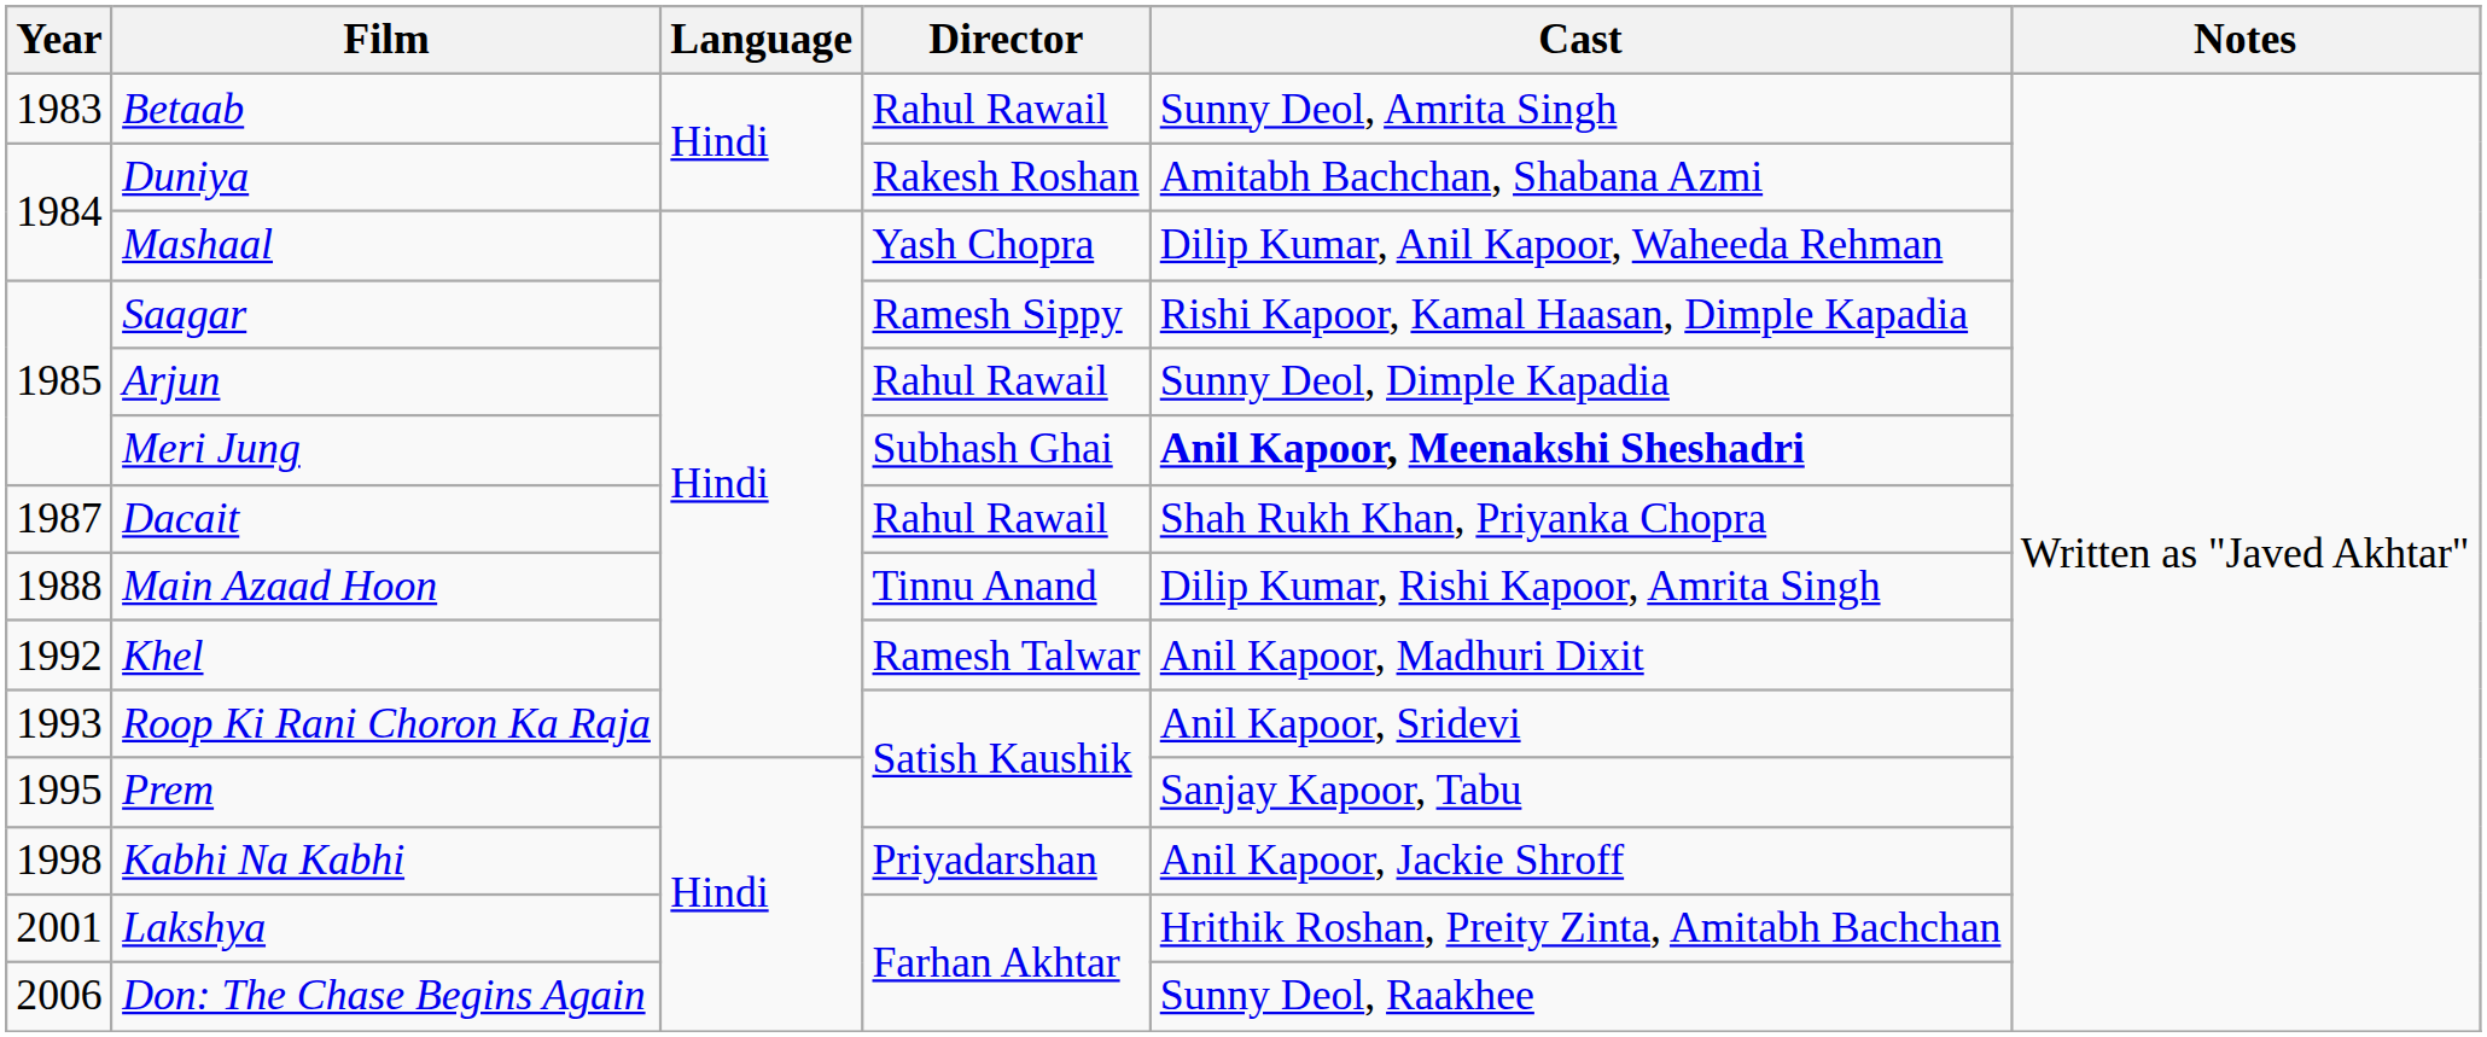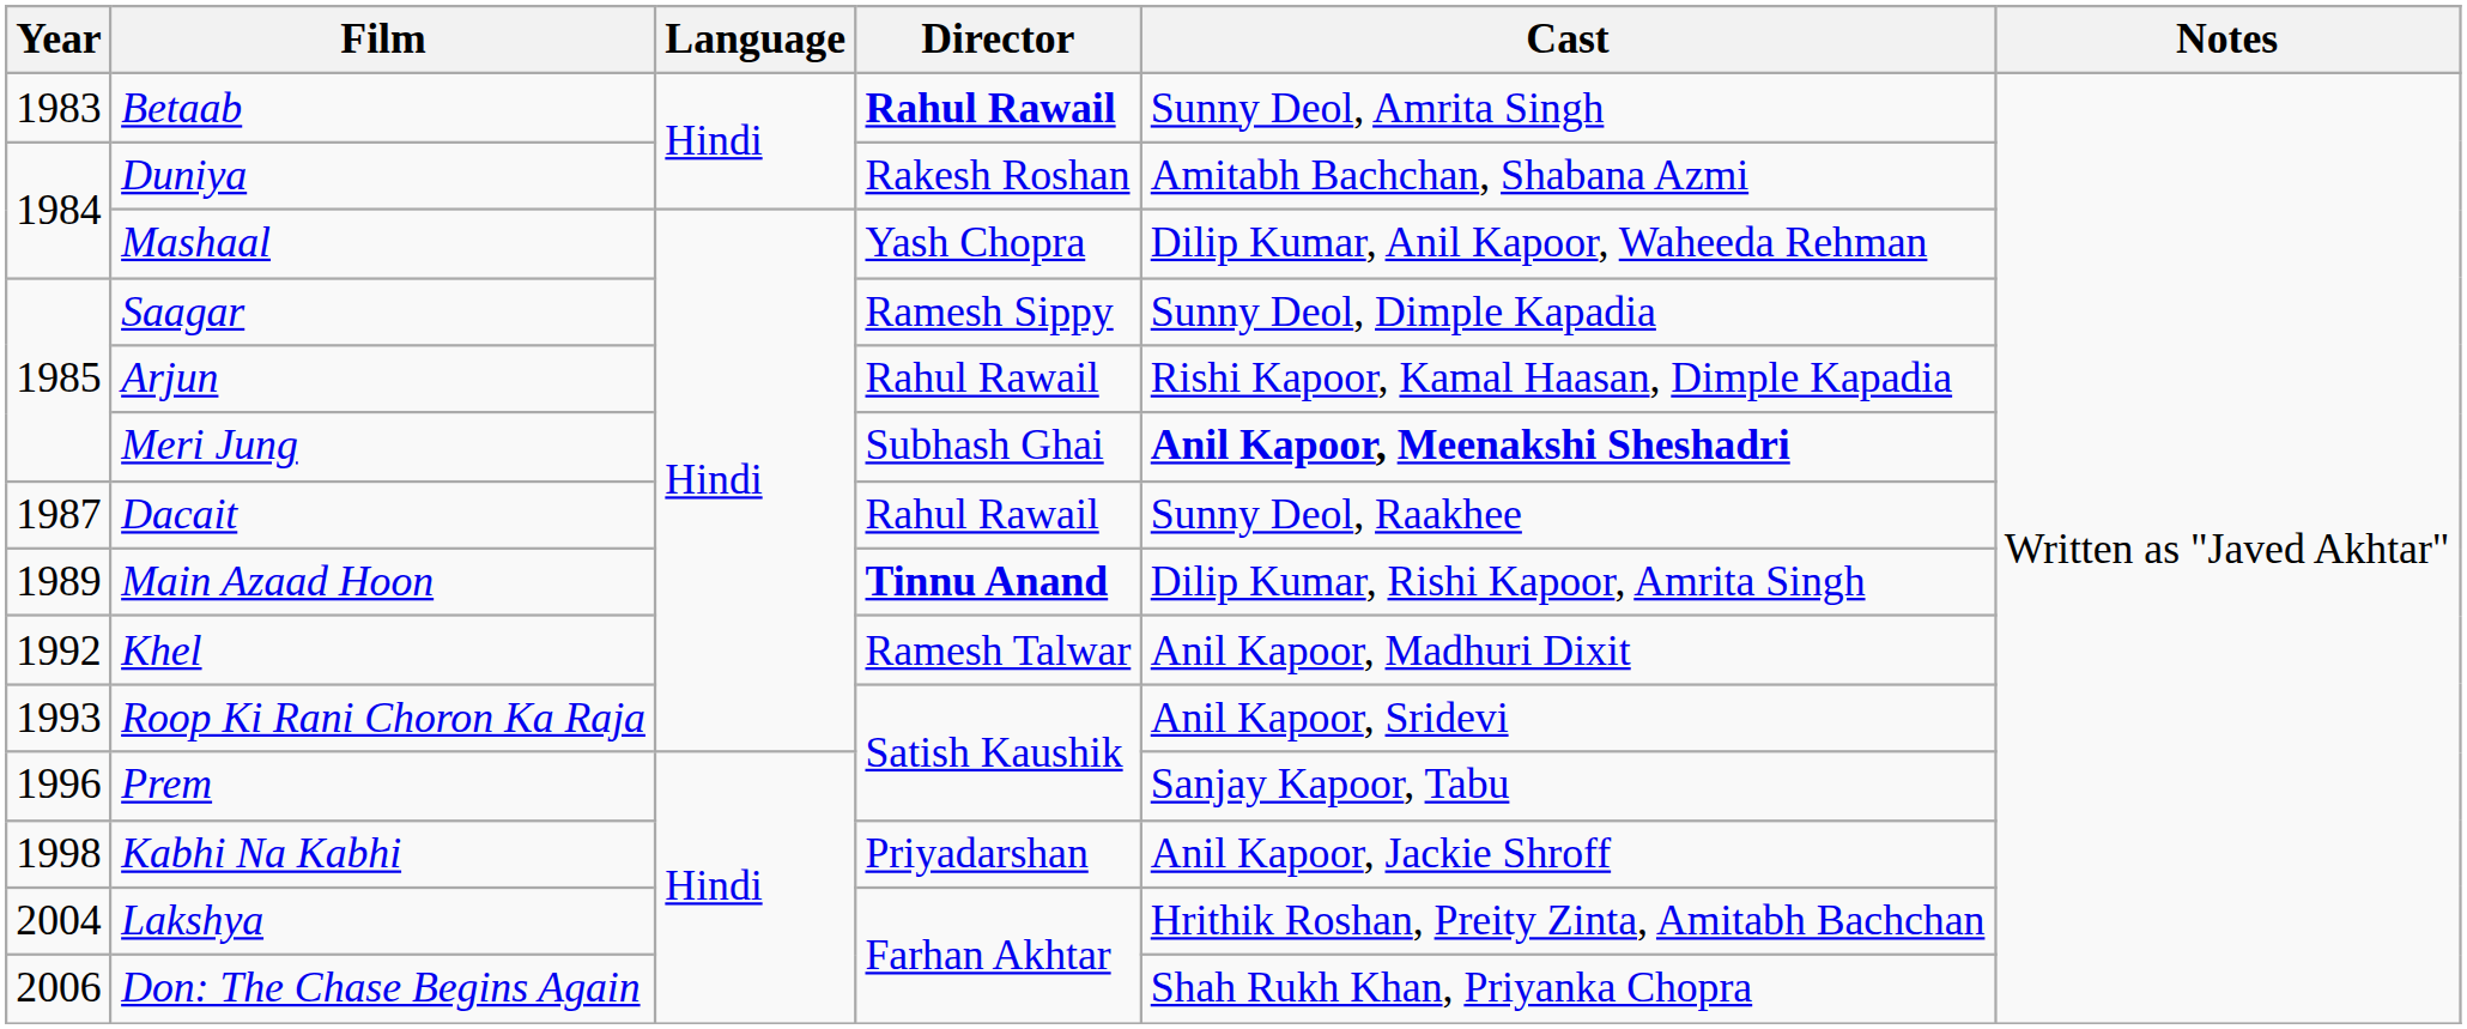 <table class="wikitable sortable">
 <tr>
 <th>Year</th>
 <th>Film</th>
 <th>Language</th>
 <th>Director</th>
 <th>Cast</th>
 <th>Notes</th>
 </tr>
 <tr>
 <td>1983</td>
 <td><em><a href='#'>Betaab</a></em></td>
 <td rowspan="2"><a href='#'>Hindi</a></td>
-<td><a href='#'>Rahul Rawail</a></td>
+<td><strong><a href='#'>Rahul Rawail</a></strong></td>
 <td><a href='#'>Sunny Deol</a>, <a href='#'>Amrita Singh</a></td>
 <td rowspan="14">Written as "Javed Akhtar"</td>
 </tr>
 <tr>
 <td rowspan="2">1984</td>
 <td><em><a href='#'>Duniya</a></em></td>
 <td><a href='#'>Rakesh Roshan</a></td>
 <td><a href='#'>Amitabh Bachchan</a>, <a href='#'>Shabana Azmi</a></td>
 </tr>
 <tr>
 <td><em><a href='#'>Mashaal</a></em></td>
 <td rowspan="8"><a href='#'>Hindi</a></td>
 <td><a href='#'>Yash Chopra</a></td>
 <td><a href='#'>Dilip Kumar</a>, <a href='#'>Anil Kapoor</a>, <a href='#'>Waheeda Rehman</a></td>
 </tr>
 <tr>
 <td rowspan="3">1985</td>
 <td><em><a href='#'>Saagar</a></em></td>
 <td><a href='#'>Ramesh Sippy</a></td>
-<td><a href='#'>Rishi Kapoor</a>, <a href='#'>Kamal Haasan</a>, <a href='#'>Dimple Kapadia</a></td>
+<td><a href='#'>Sunny Deol</a>, <a href='#'>Dimple Kapadia</a></td>
 </tr>
 <tr>
 <td><em><a href='#'>Arjun</a></em></td>
 <td><a href='#'>Rahul Rawail</a></td>
-<td><a href='#'>Sunny Deol</a>, <a href='#'>Dimple Kapadia</a></td>
+<td><a href='#'>Rishi Kapoor</a>, <a href='#'>Kamal Haasan</a>, <a href='#'>Dimple Kapadia</a></td>
 </tr>
 <tr>
 <td><em><a href='#'>Meri Jung</a></em></td>
 <td><a href='#'>Subhash Ghai</a></td>
 <td><strong><a href='#'>Anil Kapoor</a>, <a href='#'>Meenakshi Sheshadri</a></strong></td>
 </tr>
 <tr>
 <td>1987</td>
 <td><em><a href='#'>Dacait</a></em></td>
 <td><a href='#'>Rahul Rawail</a></td>
-<td><a href='#'>Shah Rukh Khan</a>, <a href='#'>Priyanka Chopra</a></td>
+<td><a href='#'>Sunny Deol</a>, <a href='#'>Raakhee</a></td>
 </tr>
 <tr>
-<td>1988</td>
+<td>1989</td>
 <td><em><a href='#'>Main Azaad Hoon</a></em></td>
-<td><a href='#'>Tinnu Anand</a></td>
+<td><strong><a href='#'>Tinnu Anand</a></strong></td>
 <td><a href='#'>Dilip Kumar</a>, <a href='#'>Rishi Kapoor</a>, <a href='#'>Amrita Singh</a></td>
 </tr>
 <tr>
 <td>1992</td>
 <td><em><a href='#'>Khel</a></em></td>
 <td><a href='#'>Ramesh Talwar</a></td>
 <td><a href='#'>Anil Kapoor</a>, <a href='#'>Madhuri Dixit</a></td>
 </tr>
 <tr>
 <td>1993</td>
 <td><em><a href='#'>Roop Ki Rani Choron Ka Raja</a></em></td>
 <td rowspan="2"><a href='#'>Satish Kaushik</a></td>
 <td><a href='#'>Anil Kapoor</a>, <a href='#'>Sridevi</a></td>
 </tr>
 <tr>
-<td>1995</td>
+<td>1996</td>
 <td><em><a href='#'>Prem</a></em></td>
 <td rowspan="4"><a href='#'>Hindi</a></td>
 <td><a href='#'>Sanjay Kapoor</a>, <a href='#'>Tabu</a></td>
 </tr>
 <tr>
 <td>1998</td>
 <td><em><a href='#'>Kabhi Na Kabhi</a></em></td>
 <td><a href='#'>Priyadarshan</a></td>
 <td><a href='#'>Anil Kapoor</a>, <a href='#'>Jackie Shroff</a></td>
 </tr>
 <tr>
-<td>2001</td>
+<td>2004</td>
 <td><em><a href='#'>Lakshya</a></em></td>
 <td rowspan="2"><a href='#'>Farhan Akhtar</a></td>
 <td><a href='#'>Hrithik Roshan</a>, <a href='#'>Preity Zinta</a>, <a href='#'>Amitabh Bachchan</a></td>
 </tr>
 <tr>
 <td>2006</td>
 <td><em><a href='#'>Don: The Chase Begins Again</a></em></td>
-<td><a href='#'>Sunny Deol</a>, <a href='#'>Raakhee</a></td>
+<td><a href='#'>Shah Rukh Khan</a>, <a href='#'>Priyanka Chopra</a></td>
 </tr>
 <tr>
 </tr>
 </table>
